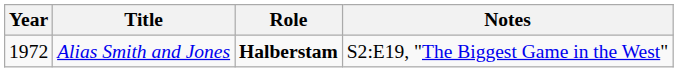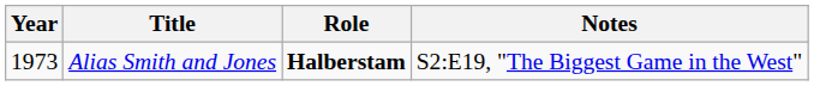 <table class="wikitable">
 <tr>
 <th>Year</th>
 <th>Title</th>
 <th>Role</th>
 <th>Notes</th>
 </tr>
 <tr>
-<td>1972</td>
+<td>1973</td>
 <td><em><a href='#'>Alias Smith and Jones</a></em></td>
 <td><strong>Halberstam</strong></td>
 <td>S2:E19, "<a href='#'>The Biggest Game in the West</a>"</td>
 </tr>
 </table>
